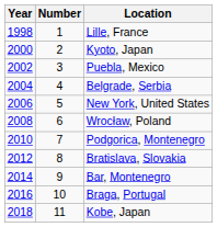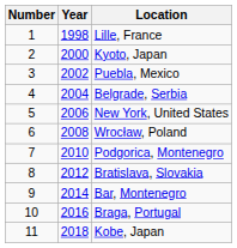 <table class="wikitable">
 <tr>
+<th>Number</th>
 <th>Year</th>
-<th>Number</th>
 <th>Location</th>
 </tr>
 <tr>
+<td align="center">1</td>
 <td><a href='#'>1998</a></td>
-<td align="center">1</td>
 <td> <a href='#'>Lille</a>, France</td>
 </tr>
 <tr>
+<td align="center">2</td>
 <td><a href='#'>2000</a></td>
-<td align="center">2</td>
 <td> <a href='#'>Kyoto</a>, Japan</td>
 </tr>
 <tr>
+<td align="center">3</td>
 <td><a href='#'>2002</a></td>
-<td align="center">3</td>
 <td> <a href='#'>Puebla</a>, Mexico</td>
 </tr>
 <tr>
+<td align="center">4</td>
 <td><a href='#'>2004</a></td>
-<td align="center">4</td>
 <td> <a href='#'>Belgrade</a>, <a href='#'>Serbia</a></td>
 </tr>
 <tr>
+<td align="center">5</td>
 <td><a href='#'>2006</a></td>
-<td align="center">5</td>
 <td> <a href='#'>New York</a>, United States</td>
 </tr>
 <tr>
+<td align="center">6</td>
 <td><a href='#'>2008</a></td>
-<td align="center">6</td>
 <td> <a href='#'>Wrocław</a>, Poland</td>
 </tr>
 <tr>
+<td align="center">7</td>
 <td><a href='#'>2010</a></td>
-<td align="center">7</td>
 <td> <a href='#'>Podgorica</a>, <a href='#'>Montenegro</a></td>
 </tr>
 <tr>
+<td align="center">8</td>
 <td><a href='#'>2012</a></td>
-<td align="center">8</td>
 <td> <a href='#'>Bratislava</a>, <a href='#'>Slovakia</a></td>
 </tr>
 <tr>
+<td align="center">9</td>
 <td><a href='#'>2014</a></td>
-<td align="center">9</td>
 <td> <a href='#'>Bar</a>, <a href='#'>Montenegro</a></td>
 </tr>
 <tr>
+<td align="center">10</td>
 <td><a href='#'>2016</a></td>
-<td align="center">10</td>
 <td> <a href='#'>Braga</a>, <a href='#'>Portugal</a></td>
 </tr>
 <tr>
+<td align="center">11</td>
 <td><a href='#'>2018</a></td>
-<td align="center">11</td>
 <td> <a href='#'>Kobe</a>, Japan</td>
 </tr>
 </table>
